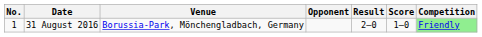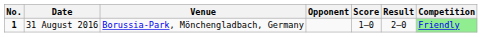 <table class="wikitable">
 <tr>
 <th scope=col>No.</th>
 <th scope=col>Date</th>
 <th scope=col>Venue</th>
 <th scope=col>Opponent</th>
+<th scope=col>Score</th>
 <th scope=col>Result</th>
-<th scope=col>Score</th>
 <th scope=col>Competition</th>
 </tr>
 <tr>
-<td align=center>1</td>
+<td align=center><strong>1</strong></td>
 <td>31 August 2016</td>
 <td><a href='#'>Borussia-Park</a>, Mönchengladbach, Germany</td>
 <td></td>
+<td align=center>1–0</td>
 <td align=center>2–0</td>
-<td align=center>1–0</td>
 <td style="background: lightgreen;"><a href='#'>Friendly</a></td>
 </tr>
 </table>
